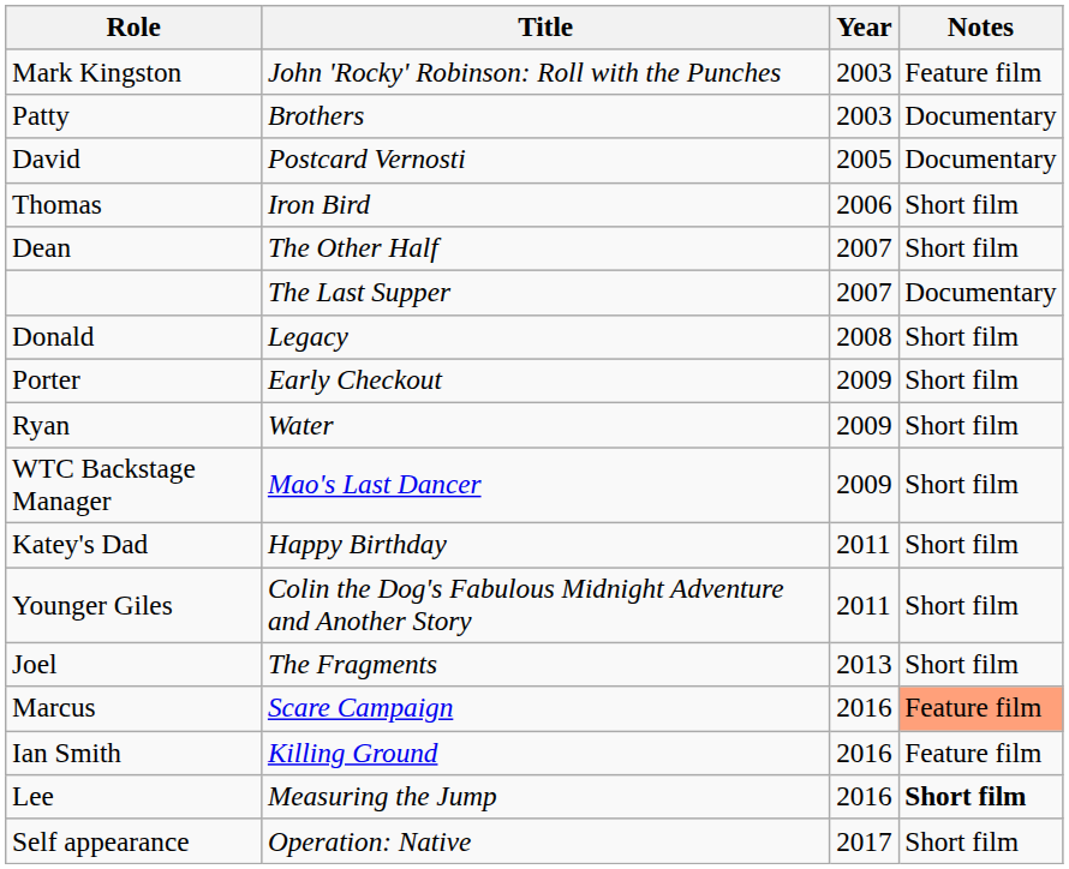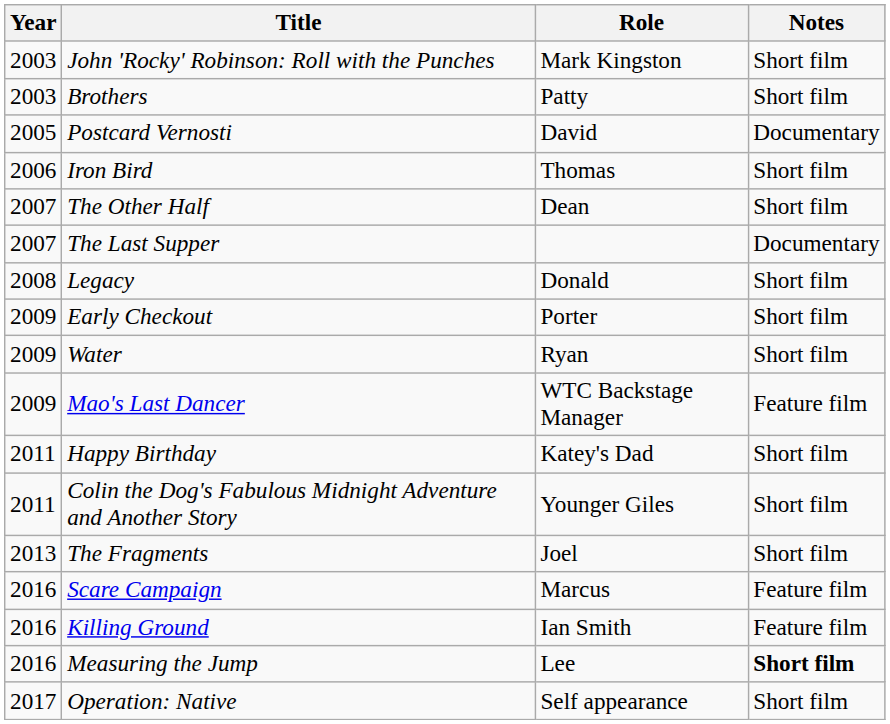 <table class="wikitable plainrowheaders sortable">
 <tr>
+<th scope="col">Year</th>
+<th scope="col">Title</th>
 <th scope="col">Role</th>
-<th scope="col">Title</th>
-<th scope="col">Year</th>
 <th class="unsortable">Notes</th>
 </tr>
 <tr>
+<td>2003</td>
+<td><em>John 'Rocky' Robinson: Roll with the Punches</em></td>
 <td>Mark Kingston</td>
-<td><em>John 'Rocky' Robinson: Roll with the Punches</em></td>
+<td>Short film</td>
+</tr>
+<tr>
 <td>2003</td>
+<td><em>Brothers</em></td>
+<td>Patty</td>
+<td>Short film</td>
+</tr>
+<tr>
+<td>2005</td>
+<td><em>Postcard Vernosti</em></td>
+<td>David</td>
+<td>Documentary</td>
+</tr>
+<tr>
+<td>2006</td>
+<td><em>Iron Bird</em></td>
+<td>Thomas</td>
+<td>Short film</td>
+</tr>
+<tr>
+<td>2007</td>
+<td><em>The Other Half</em></td>
+<td>Dean</td>
+<td>Short film</td>
+</tr>
+<tr>
+<td>2007</td>
+<td><em>The Last Supper</em></td>
+<td></td>
+<td>Documentary</td>
+</tr>
+<tr>
+<td>2008</td>
+<td><em>Legacy</em></td>
+<td>Donald</td>
+<td>Short film</td>
+</tr>
+<tr>
+<td>2009</td>
+<td><em>Early Checkout</em></td>
+<td>Porter</td>
+<td>Short film</td>
+</tr>
+<tr>
+<td>2009</td>
+<td><em>Water</em></td>
+<td>Ryan</td>
+<td>Short film</td>
+</tr>
+<tr>
+<td>2009</td>
+<td><em><a href='#'>Mao's Last Dancer</a></em></td>
+<td>WTC Backstage Manager</td>
 <td>Feature film</td>
 </tr>
 <tr>
-<td>Patty</td>
-<td><em>Brothers</em></td>
-<td>2003</td>
-<td>Documentary</td>
-</tr>
-<tr>
-<td>David</td>
-<td><em>Postcard Vernosti</em></td>
-<td>2005</td>
-<td>Documentary</td>
-</tr>
-<tr>
-<td>Thomas</td>
-<td><em>Iron Bird</em></td>
-<td>2006</td>
+<td>2011</td>
+<td><em>Happy Birthday</em></td>
+<td>Katey's Dad </td>
 <td>Short film</td>
 </tr>
 <tr>
-<td>Dean</td>
-<td><em>The Other Half</em></td>
-<td>2007</td>
+<td>2011</td>
+<td><em>Colin the Dog's Fabulous Midnight Adventure and Another Story</em></td>
+<td>Younger Giles</td>
 <td>Short film</td>
 </tr>
 <tr>
-<td></td>
-<td><em>The Last Supper</em></td>
-<td>2007</td>
-<td>Documentary</td>
-</tr>
-<tr>
-<td>Donald</td>
-<td><em>Legacy</em></td>
-<td>2008</td>
+<td>2013</td>
+<td><em>The Fragments</em></td>
+<td>Joel</td>
 <td>Short film</td>
 </tr>
 <tr>
-<td>Porter</td>
-<td><em>Early Checkout</em></td>
-<td>2009</td>
-<td>Short film</td>
-</tr>
-<tr>
-<td>Ryan</td>
-<td><em>Water</em></td>
-<td>2009</td>
-<td>Short film</td>
-</tr>
-<tr>
-<td>WTC Backstage Manager</td>
-<td><em><a href='#'>Mao's Last Dancer</a></em></td>
-<td>2009</td>
-<td>Short film</td>
-</tr>
-<tr>
-<td>Katey's Dad </td>
-<td><em>Happy Birthday</em></td>
-<td>2011</td>
-<td>Short film</td>
-</tr>
-<tr>
-<td>Younger Giles</td>
-<td><em>Colin the Dog's Fabulous Midnight Adventure and Another Story</em></td>
-<td>2011</td>
-<td>Short film</td>
-</tr>
-<tr>
-<td>Joel</td>
-<td><em>The Fragments</em></td>
-<td>2013</td>
-<td>Short film</td>
-</tr>
-<tr>
+<td>2016</td>
+<td><em><a href='#'>Scare Campaign</a></em></td>
 <td>Marcus</td>
-<td><em><a href='#'>Scare Campaign</a></em></td>
-<td>2016</td>
-<td style="background: lightsalmon;">Feature film</td>
-</tr>
-<tr>
-<td>Ian Smith</td>
-<td><em><a href='#'>Killing Ground</a></em></td>
-<td>2016</td>
 <td>Feature film</td>
 </tr>
 <tr>
+<td>2016</td>
+<td><em><a href='#'>Killing Ground</a></em></td>
+<td>Ian Smith</td>
+<td>Feature film</td>
+</tr>
+<tr>
+<td>2016</td>
+<td><em>Measuring the Jump</em></td>
 <td>Lee</td>
-<td><em>Measuring the Jump</em></td>
-<td>2016</td>
 <td><strong>Short film</strong></td>
 </tr>
 <tr>
+<td>2017</td>
+<td><em>Operation: Native</em></td>
 <td>Self appearance</td>
-<td><em>Operation: Native</em></td>
-<td>2017</td>
 <td>Short film</td>
 </tr>
 </table>
